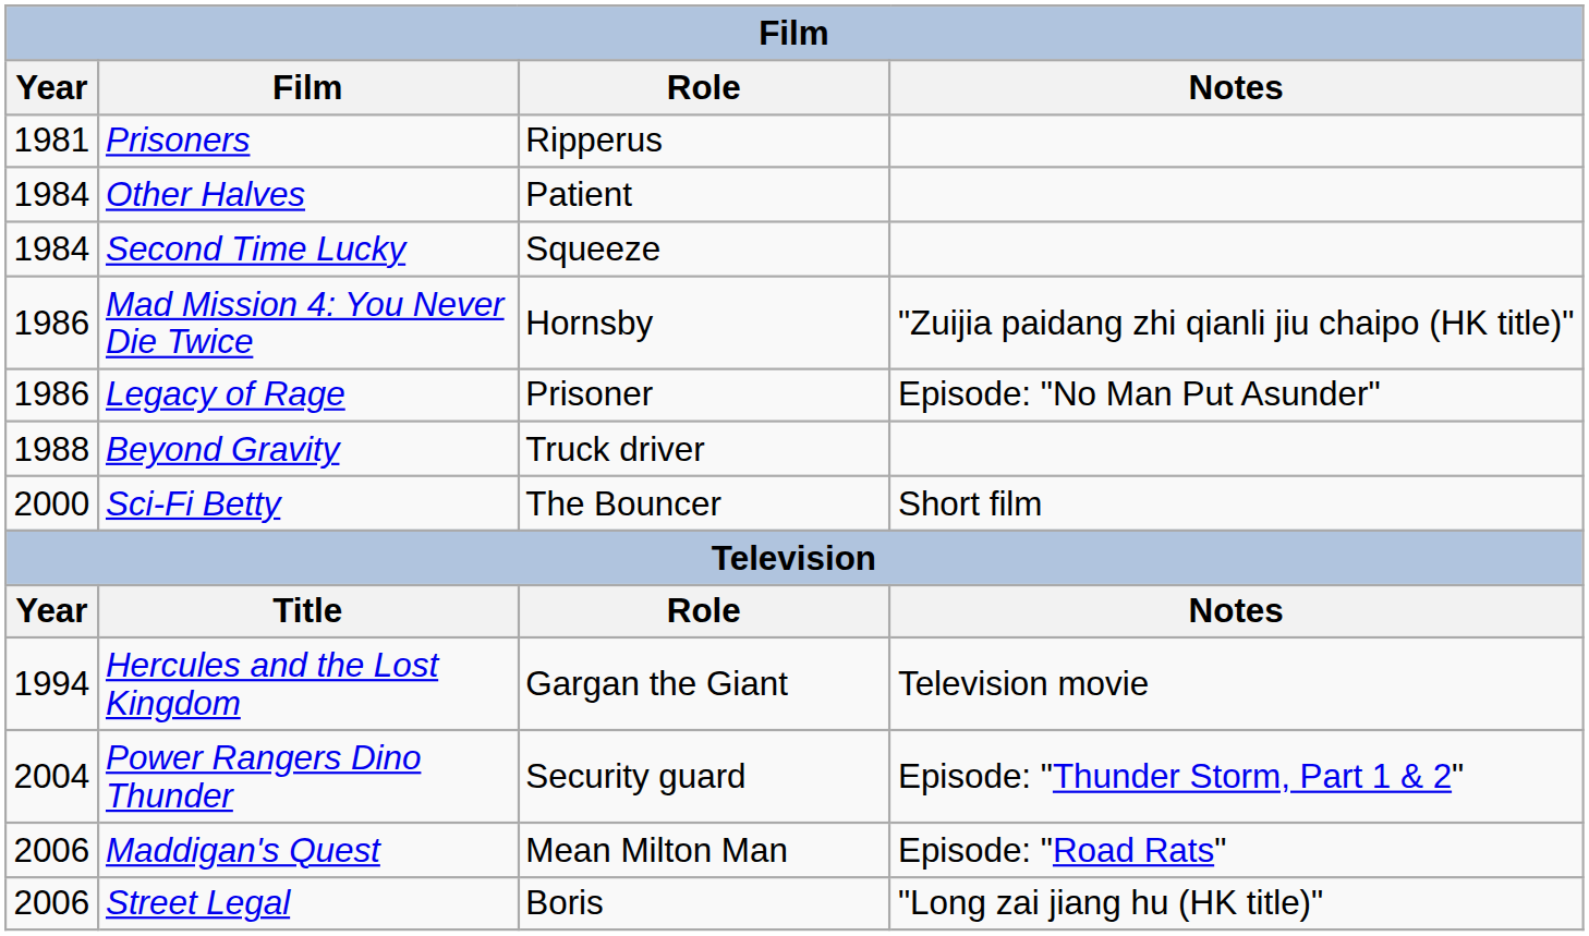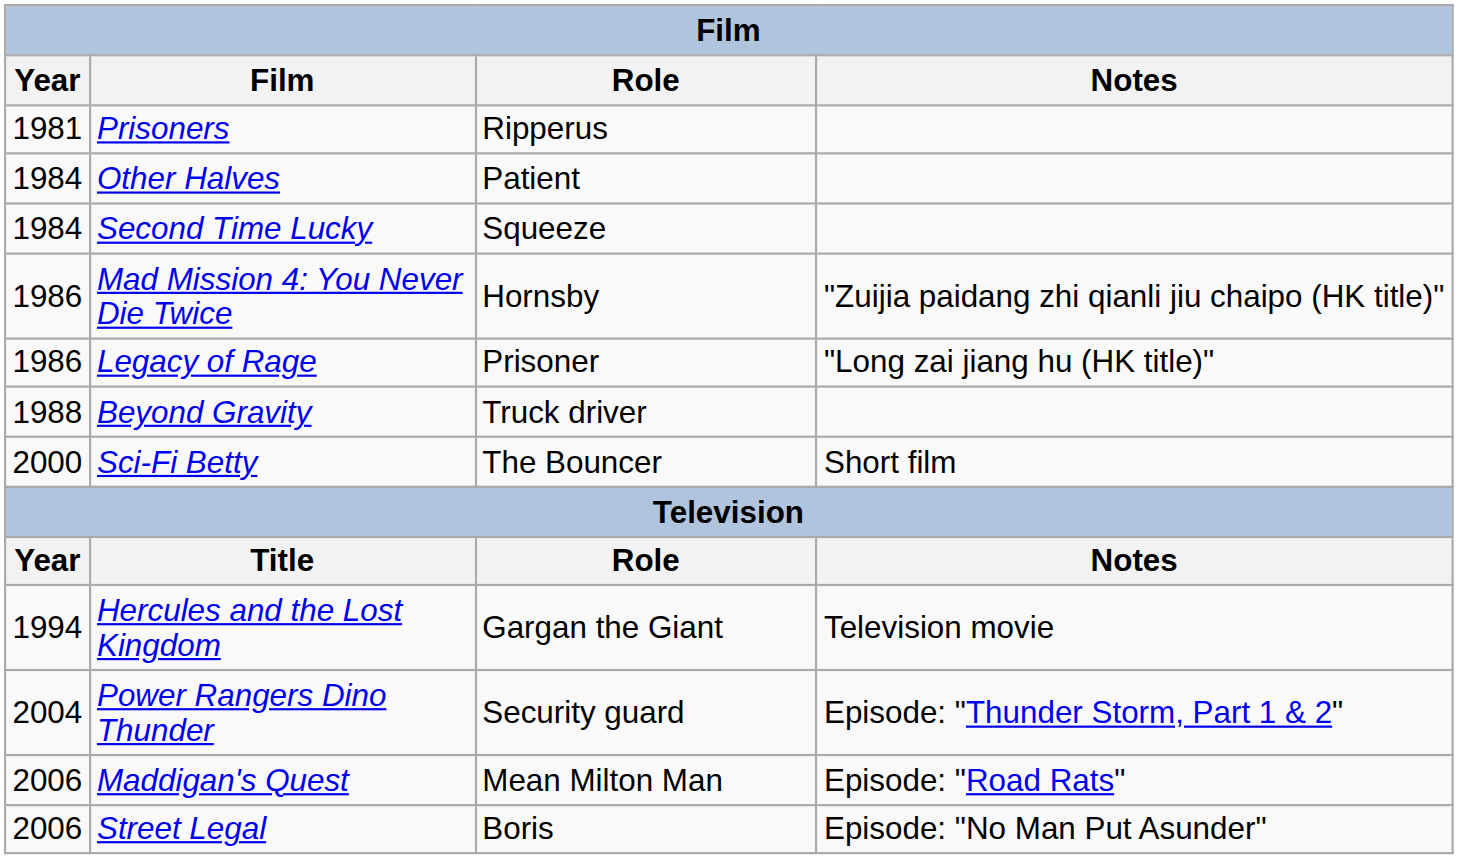 <table class="wikitable" style="font-size: 90%;">
 <tr>
 <th colspan="4" style="background: LightSteelBlue;">Film</th>
 </tr>
 <tr>
 <th>Year</th>
 <th width="170">Film</th>
 <th width="150">Role</th>
 <th>Notes</th>
 </tr>
 <tr>
 <td>1981</td>
 <td><em><a href='#'>Prisoners</a></em></td>
 <td>Ripperus</td>
 <td></td>
 </tr>
 <tr>
 <td>1984</td>
 <td><em><a href='#'>Other Halves</a></em></td>
 <td>Patient</td>
 <td></td>
 </tr>
 <tr>
 <td>1984</td>
 <td><em><a href='#'>Second Time Lucky</a></em></td>
 <td>Squeeze</td>
 <td></td>
 </tr>
 <tr>
 <td>1986</td>
 <td><em><a href='#'>Mad Mission 4: You Never Die Twice</a></em></td>
 <td>Hornsby</td>
 <td>"Zuijia paidang zhi qianli jiu chaipo (HK title)"</td>
 </tr>
 <tr>
 <td>1986</td>
 <td><em><a href='#'>Legacy of Rage</a></em></td>
 <td>Prisoner</td>
-<td>Episode: "No Man Put Asunder"</td>
+<td>"Long zai jiang hu (HK title)"</td>
 </tr>
 <tr>
 <td>1988</td>
 <td><em><a href='#'>Beyond Gravity</a></em></td>
 <td>Truck driver</td>
 <td></td>
 </tr>
 <tr>
 <td>2000</td>
 <td><em><a href='#'>Sci-Fi Betty</a></em></td>
 <td>The Bouncer</td>
 <td>Short film</td>
 </tr>
 <tr>
 <th colspan="4" style="background: LightSteelBlue;">Television</th>
 </tr>
 <tr>
 <th>Year</th>
 <th>Title</th>
 <th>Role</th>
 <th>Notes</th>
 </tr>
 <tr>
 <td>1994</td>
 <td><em><a href='#'>Hercules and the Lost Kingdom</a></em></td>
 <td>Gargan the Giant</td>
 <td>Television movie</td>
 </tr>
 <tr>
 <td>2004</td>
 <td><em><a href='#'>Power Rangers Dino Thunder</a></em></td>
 <td>Security guard</td>
 <td>Episode: "<a href='#'>Thunder Storm, Part 1 & 2</a>"</td>
 </tr>
 <tr>
 <td>2006</td>
 <td><em><a href='#'>Maddigan's Quest</a></em></td>
 <td>Mean Milton Man</td>
 <td>Episode: "<a href='#'>Road Rats</a>"</td>
 </tr>
 <tr>
 <td>2006</td>
 <td><em><a href='#'>Street Legal</a></em></td>
 <td>Boris</td>
-<td>"Long zai jiang hu (HK title)"</td>
+<td>Episode: "No Man Put Asunder"</td>
 </tr>
 </table>
